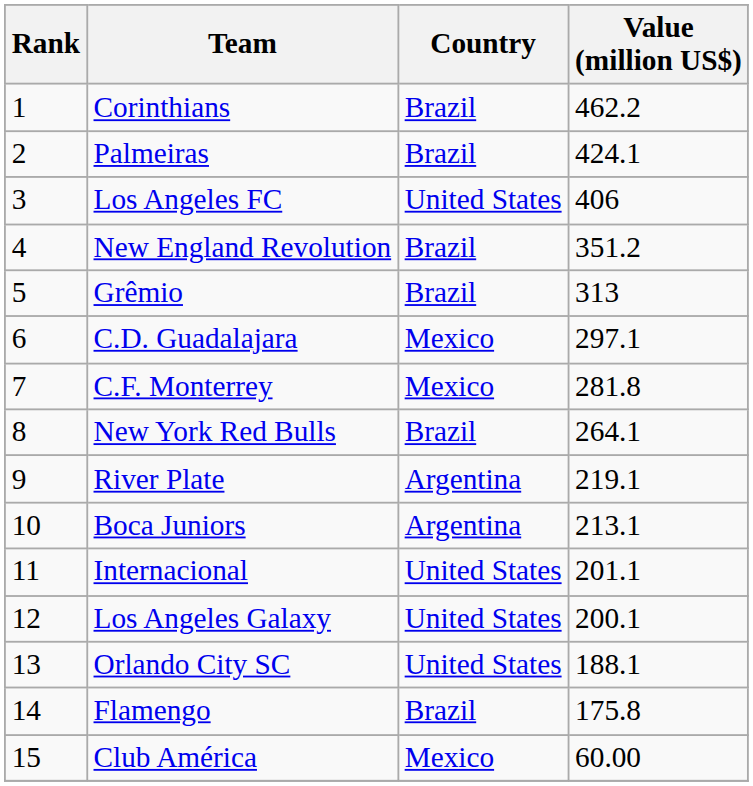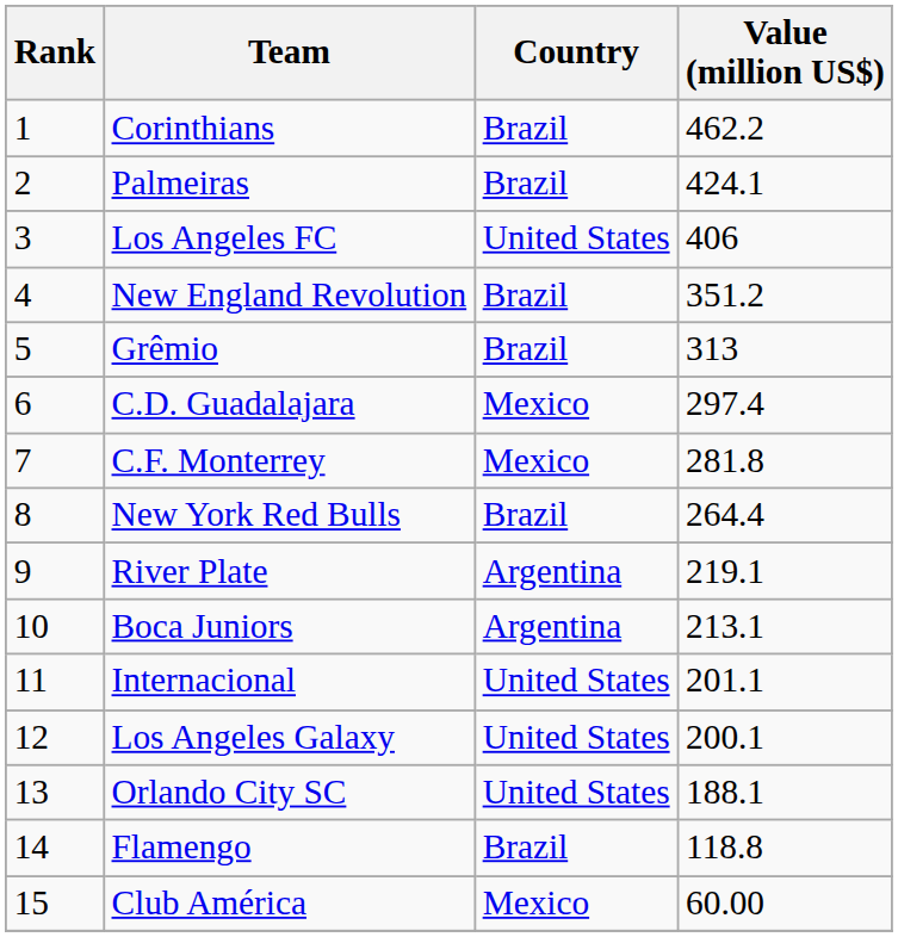 <table class="sortable wikitable">
 <tr>
 <th>Rank</th>
 <th>Team</th>
 <th>Country</th>
 <th>Value<br>(million US$)</th>
 </tr>
 <tr>
 <td>1</td>
 <td><a href='#'>Corinthians</a></td>
 <td> <a href='#'>Brazil</a></td>
 <td>462.2</td>
 </tr>
 <tr>
 <td>2</td>
 <td><a href='#'>Palmeiras</a></td>
 <td> <a href='#'>Brazil</a></td>
 <td>424.1</td>
 </tr>
 <tr>
 <td>3</td>
 <td><a href='#'>Los Angeles FC</a></td>
 <td> <a href='#'>United States</a></td>
 <td>406</td>
 </tr>
 <tr>
 <td>4</td>
 <td><a href='#'>New England Revolution</a></td>
 <td> <a href='#'>Brazil</a></td>
 <td>351.2</td>
 </tr>
 <tr>
 <td>5</td>
 <td><a href='#'>Grêmio</a></td>
 <td> <a href='#'>Brazil</a></td>
 <td>313</td>
 </tr>
 <tr>
 <td>6</td>
 <td><a href='#'>C.D. Guadalajara</a></td>
 <td> <a href='#'>Mexico</a></td>
-<td>297.1</td>
+<td>297.4</td>
 </tr>
 <tr>
 <td>7</td>
 <td><a href='#'>C.F. Monterrey</a></td>
 <td> <a href='#'>Mexico</a></td>
 <td>281.8</td>
 </tr>
 <tr>
 <td>8</td>
 <td><a href='#'>New York Red Bulls</a></td>
 <td> <a href='#'>Brazil</a></td>
-<td>264.1</td>
+<td>264.4</td>
 </tr>
 <tr>
 <td>9</td>
 <td><a href='#'>River Plate</a></td>
 <td> <a href='#'>Argentina</a></td>
 <td>219.1</td>
 </tr>
 <tr>
 <td>10</td>
 <td><a href='#'>Boca Juniors</a></td>
 <td> <a href='#'>Argentina</a></td>
 <td>213.1</td>
 </tr>
 <tr>
 <td>11</td>
 <td><a href='#'>Internacional</a></td>
 <td> <a href='#'>United States</a></td>
 <td>201.1</td>
 </tr>
 <tr>
 <td>12</td>
 <td><a href='#'>Los Angeles Galaxy</a></td>
 <td> <a href='#'>United States</a></td>
 <td>200.1</td>
 </tr>
 <tr>
 <td>13</td>
 <td><a href='#'>Orlando City SC</a></td>
 <td> <a href='#'>United States</a></td>
 <td>188.1</td>
 </tr>
 <tr>
 <td>14</td>
 <td><a href='#'>Flamengo</a></td>
 <td> <a href='#'>Brazil</a></td>
-<td>175.8</td>
+<td>118.8</td>
 </tr>
 <tr>
 <td>15</td>
 <td><a href='#'>Club América</a></td>
 <td> <a href='#'>Mexico</a></td>
 <td>60.00</td>
 </tr>
 <tr>
 </tr>
 </table>
